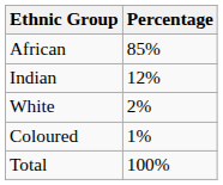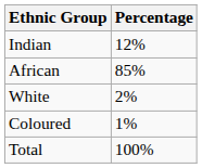 <table class="wikitable sortable">
 <tr>
 <th>Ethnic Group</th>
 <th>Percentage</th>
 </tr>
 <tr>
+<td>Indian</td>
+<td>12%</td>
+</tr>
+<tr>
 <td>African</td>
 <td>85%</td>
-</tr>
-<tr>
-<td>Indian</td>
-<td>12%</td>
 </tr>
 <tr>
 <td>White</td>
 <td>2%</td>
 </tr>
 <tr>
 <td>Coloured</td>
 <td>1%</td>
 </tr>
 <tr>
 <td>Total</td>
 <td>100%</td>
 </tr>
 </table>
